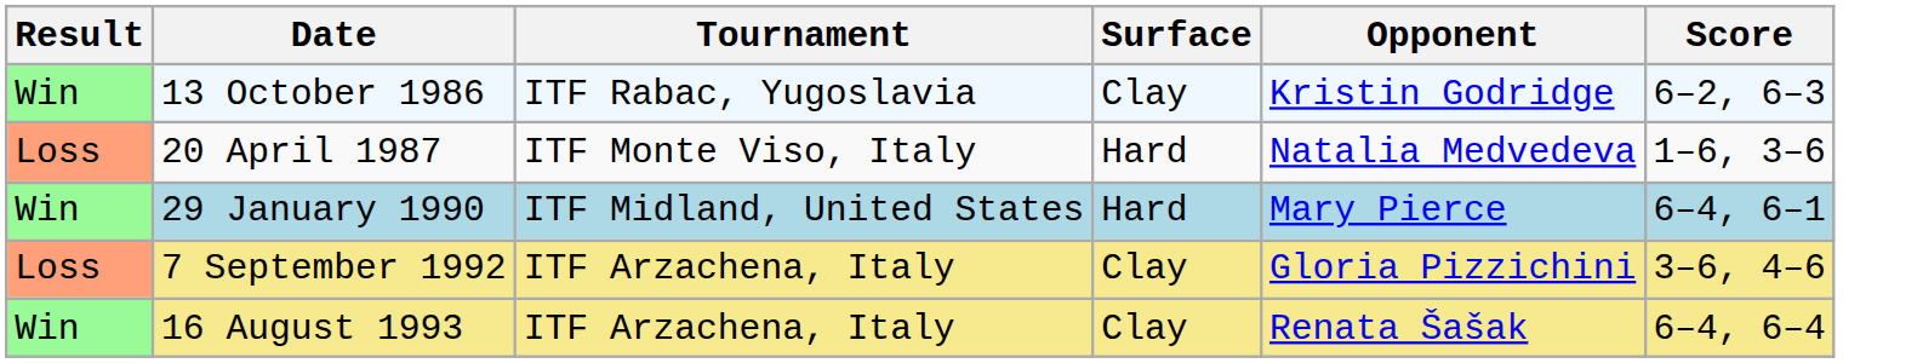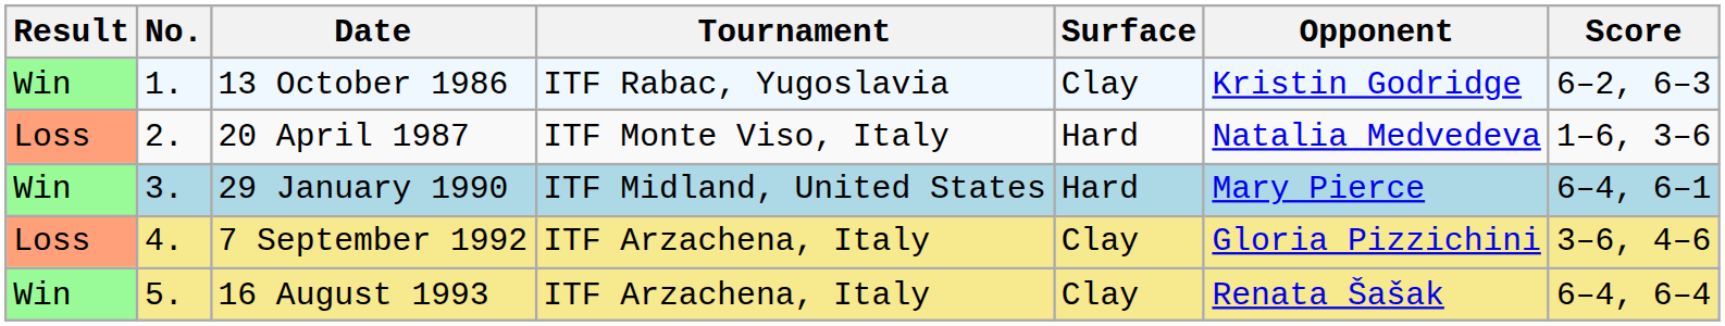 <table class="sortable wikitable">
 <tr>
 <th>Result</th>
+<th class="unsortable">No.</th>
 <th>Date</th>
 <th>Tournament</th>
 <th>Surface</th>
 <th>Opponent</th>
 <th class="unsortable">Score</th>
 </tr>
 <tr style="background:#f0f8ff;">
 <td style="background:#98fb98;">Win</td>
+<td>1.</td>
 <td>13 October 1986</td>
 <td>ITF Rabac, Yugoslavia</td>
 <td>Clay</td>
 <td> <a href='#'>Kristin Godridge</a></td>
 <td>6–2, 6–3</td>
 </tr>
 <tr>
 <td style="background:#ffa07a;">Loss</td>
+<td>2.</td>
 <td>20 April 1987</td>
 <td>ITF Monte Viso, Italy</td>
 <td>Hard</td>
 <td> <a href='#'>Natalia Medvedeva</a></td>
 <td>1–6, 3–6</td>
 </tr>
 <tr bgcolor="lightblue">
 <td style="background:#98fb98;">Win</td>
+<td>3.</td>
 <td>29 January 1990</td>
 <td>ITF Midland, United States</td>
 <td>Hard</td>
 <td> <a href='#'>Mary Pierce</a></td>
 <td>6–4, 6–1</td>
 </tr>
 <tr bgcolor="#F7E98E">
 <td style="background:#ffa07a;">Loss</td>
+<td>4.</td>
 <td>7 September 1992</td>
 <td>ITF Arzachena, Italy</td>
 <td>Clay</td>
 <td> <a href='#'>Gloria Pizzichini</a></td>
 <td>3–6, 4–6</td>
 </tr>
 <tr style="background:#f7e98e;">
 <td style="background:#98fb98;">Win</td>
+<td>5.</td>
 <td>16 August 1993</td>
 <td>ITF Arzachena, Italy</td>
 <td>Clay</td>
 <td> <a href='#'>Renata Šašak</a></td>
 <td>6–4, 6–4</td>
 </tr>
 </table>
